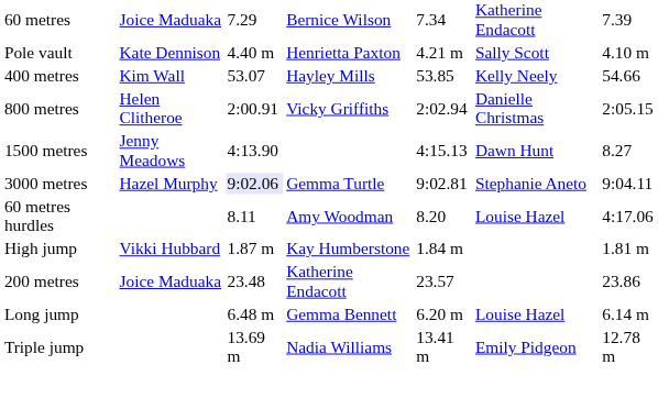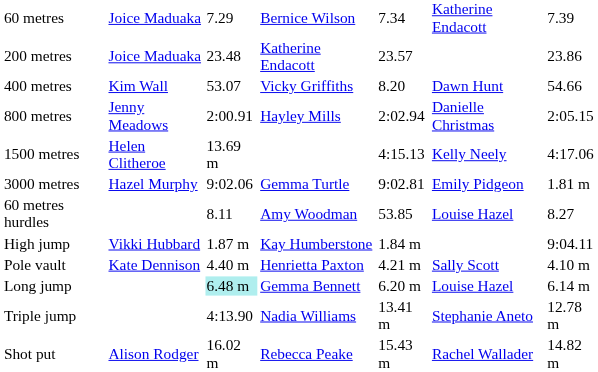 <table>
 <tr>
 <td>60 metres</td>
 <td><a href='#'>Joice Maduaka</a></td>
 <td>7.29</td>
 <td><a href='#'>Bernice Wilson</a></td>
 <td>7.34</td>
 <td><a href='#'>Katherine Endacott</a></td>
 <td>7.39</td>
 </tr>
 <tr>
+<td>200 metres</td>
+<td><a href='#'>Joice Maduaka</a></td>
+<td>23.48</td>
+<td><a href='#'>Katherine Endacott</a></td>
+<td>23.57</td>
+<td></td>
+<td>23.86</td>
+</tr>
+<tr>
+<td>400 metres</td>
+<td><a href='#'>Kim Wall</a></td>
+<td>53.07</td>
+<td><a href='#'>Vicky Griffiths</a></td>
+<td>8.20</td>
+<td><a href='#'>Dawn Hunt</a></td>
+<td>54.66</td>
+</tr>
+<tr>
+<td>800 metres</td>
+<td><a href='#'>Jenny Meadows</a></td>
+<td>2:00.91</td>
+<td><a href='#'>Hayley Mills</a></td>
+<td>2:02.94</td>
+<td><a href='#'>Danielle Christmas</a></td>
+<td>2:05.15</td>
+</tr>
+<tr>
+<td>1500 metres</td>
+<td><a href='#'>Helen Clitheroe</a></td>
+<td>13.69 m</td>
+<td></td>
+<td>4:15.13</td>
+<td><a href='#'>Kelly Neely</a></td>
+<td>4:17.06</td>
+</tr>
+<tr>
+<td>3000 metres</td>
+<td><a href='#'>Hazel Murphy</a></td>
+<td>9:02.06</td>
+<td><a href='#'>Gemma Turtle</a></td>
+<td>9:02.81</td>
+<td><a href='#'>Emily Pidgeon</a></td>
+<td>1.81 m</td>
+</tr>
+<tr>
+<td>60 metres hurdles</td>
+<td></td>
+<td>8.11</td>
+<td><a href='#'>Amy Woodman</a></td>
+<td>53.85</td>
+<td><a href='#'>Louise Hazel</a></td>
+<td>8.27</td>
+</tr>
+<tr>
+<td>High jump</td>
+<td><a href='#'>Vikki Hubbard</a></td>
+<td>1.87 m</td>
+<td><a href='#'>Kay Humberstone</a></td>
+<td>1.84 m</td>
+<td></td>
+<td>9:04.11</td>
+</tr>
+<tr>
 <td>Pole vault</td>
 <td><a href='#'>Kate Dennison</a></td>
 <td>4.40 m</td>
 <td><a href='#'>Henrietta Paxton</a></td>
 <td>4.21 m</td>
 <td><a href='#'>Sally Scott</a></td>
 <td>4.10 m</td>
 </tr>
 <tr>
-<td>400 metres</td>
-<td><a href='#'>Kim Wall</a></td>
-<td>53.07</td>
-<td><a href='#'>Hayley Mills</a></td>
-<td>53.85</td>
-<td><a href='#'>Kelly Neely</a></td>
-<td>54.66</td>
-</tr>
-<tr>
-<td>800 metres</td>
-<td><a href='#'>Helen Clitheroe</a></td>
-<td>2:00.91</td>
-<td><a href='#'>Vicky Griffiths</a></td>
-<td>2:02.94</td>
-<td><a href='#'>Danielle Christmas</a></td>
-<td>2:05.15</td>
-</tr>
-<tr>
-<td>1500 metres</td>
-<td><a href='#'>Jenny Meadows</a></td>
-<td>4:13.90</td>
-<td></td>
-<td>4:15.13</td>
-<td><a href='#'>Dawn Hunt</a></td>
-<td>8.27</td>
-</tr>
-<tr>
-<td>3000 metres</td>
-<td><a href='#'>Hazel Murphy</a></td>
-<td style="background: lavender;">9:02.06</td>
-<td><a href='#'>Gemma Turtle</a></td>
-<td>9:02.81</td>
-<td><a href='#'>Stephanie Aneto</a></td>
-<td>9:04.11</td>
-</tr>
-<tr>
-<td>60 metres hurdles</td>
-<td></td>
-<td>8.11</td>
-<td><a href='#'>Amy Woodman</a></td>
-<td>8.20</td>
-<td><a href='#'>Louise Hazel</a></td>
-<td>4:17.06</td>
-</tr>
-<tr>
-<td>High jump</td>
-<td><a href='#'>Vikki Hubbard</a></td>
-<td>1.87 m</td>
-<td><a href='#'>Kay Humberstone</a></td>
-<td>1.84 m</td>
-<td></td>
-<td>1.81 m</td>
-</tr>
-<tr>
-<td>200 metres</td>
-<td><a href='#'>Joice Maduaka</a></td>
-<td>23.48</td>
-<td><a href='#'>Katherine Endacott</a></td>
-<td>23.57</td>
-<td></td>
-<td>23.86</td>
-</tr>
-<tr>
 <td>Long jump</td>
 <td></td>
-<td>6.48 m</td>
+<td style="background: paleturquoise;">6.48 m</td>
 <td><a href='#'>Gemma Bennett</a></td>
 <td>6.20 m</td>
 <td><a href='#'>Louise Hazel</a></td>
 <td>6.14 m</td>
 </tr>
 <tr>
 <td>Triple jump</td>
 <td></td>
-<td>13.69 m</td>
+<td>4:13.90</td>
 <td><a href='#'>Nadia Williams</a></td>
 <td>13.41 m</td>
-<td><a href='#'>Emily Pidgeon</a></td>
+<td><a href='#'>Stephanie Aneto</a></td>
 <td>12.78 m</td>
 </tr>
+<tr>
+<td>Shot put</td>
+<td><a href='#'>Alison Rodger</a></td>
+<td>16.02 m</td>
+<td><a href='#'>Rebecca Peake</a></td>
+<td>15.43 m</td>
+<td><a href='#'>Rachel Wallader</a></td>
+<td>14.82 m</td>
+</tr>
 </table>
